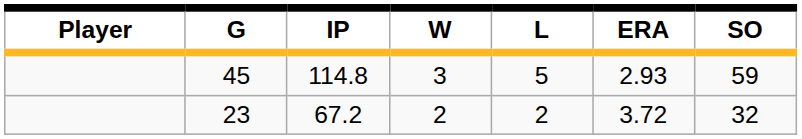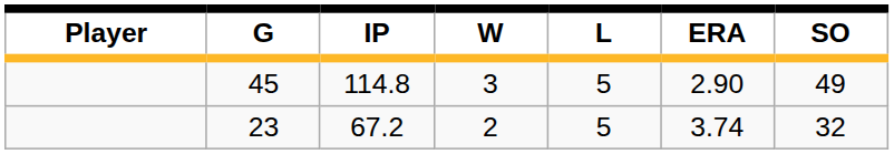 <table class="wikitable sortable">
 <tr>
 <th style="background:#FFFFFF; border-top:#000000 5px solid; border-bottom:#FDB827 5px solid;" width="16%">Player</th>
 <th style="background:#FFFFFF; border-top:#000000 5px solid; border-bottom:#FDB827 5px solid;" width="9%">G</th>
 <th style="background:#FFFFFF; border-top:#000000 5px solid; border-bottom:#FDB827 5px solid;" width="9%">IP</th>
 <th style="background:#FFFFFF; border-top:#000000 5px solid; border-bottom:#FDB827 5px solid;" width="9%">W</th>
 <th style="background:#FFFFFF; border-top:#000000 5px solid; border-bottom:#FDB827 5px solid;" width="9%">L</th>
 <th style="background:#FFFFFF; border-top:#000000 5px solid; border-bottom:#FDB827 5px solid;" width="9%">ERA</th>
 <th style="background:#FFFFFF; border-top:#000000 5px solid; border-bottom:#FDB827 5px solid;" width="9%">SO</th>
 </tr>
 <tr align="center">
 <td></td>
 <td>45</td>
 <td>114.8</td>
 <td>3</td>
 <td>5</td>
-<td>2.93</td>
-<td>59</td>
+<td>2.90</td>
+<td>49</td>
 </tr>
 <tr align="center">
 <td></td>
 <td>23</td>
 <td>67.2</td>
 <td>2</td>
-<td>2</td>
-<td>3.72</td>
+<td>5</td>
+<td>3.74</td>
 <td>32</td>
 </tr>
 </table>
